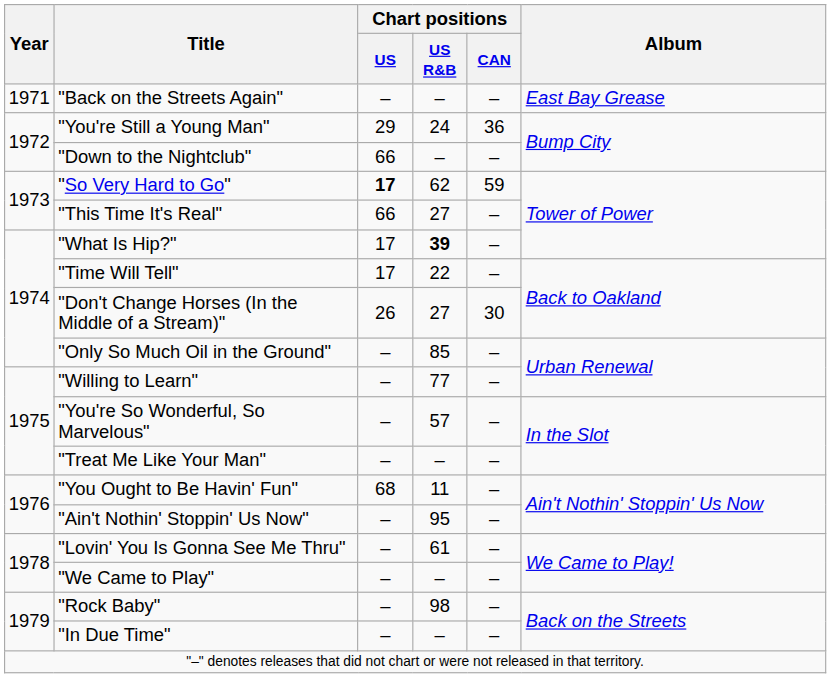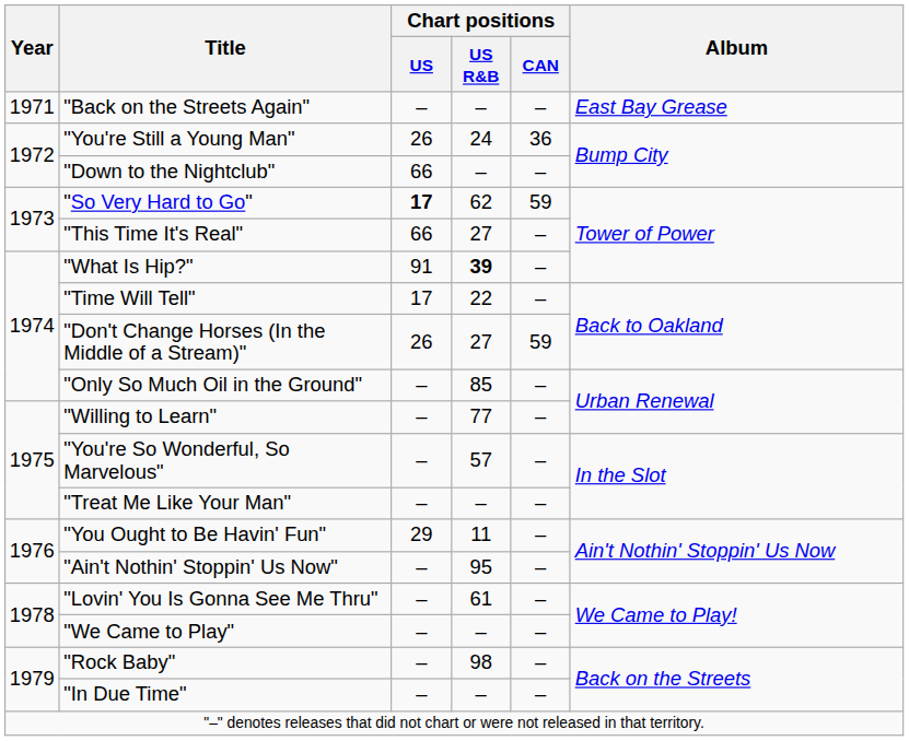 <table class="wikitable">
 <tr>
 <th width="28" rowspan="2">Year</th>
 <th width="257" rowspan="2">Title</th>
 <th colspan="3">Chart positions<br></th>
 <th width="257" rowspan="2">Album</th>
 </tr>
 <tr>
 <th width="40"><small><a href='#'>US</a></small><br></th>
 <th width="40"><small><a href='#'>US R&B</a></small><br></th>
 <th width="40"><small><a href='#'>CAN</a></small><br></th>
 </tr>
 <tr>
 <td rowspan="1">1971</td>
 <td>"Back on the Streets Again"</td>
 <td align="center">–</td>
 <td align="center">–</td>
 <td align="center">–</td>
 <td rowspan="1"><em><a href='#'>East Bay Grease</a></em></td>
 </tr>
 <tr>
 <td rowspan="2">1972</td>
 <td>"You're Still a Young Man"</td>
-<td align="center">29</td>
+<td align="center">26</td>
 <td align="center">24</td>
 <td align="center">36</td>
 <td rowspan="2"><em><a href='#'>Bump City</a></em></td>
 </tr>
 <tr>
 <td>"Down to the Nightclub"</td>
 <td align="center">66</td>
 <td align="center">–</td>
 <td align="center">–</td>
 </tr>
 <tr>
 <td rowspan="2">1973</td>
 <td>"<a href='#'>So Very Hard to Go</a>"</td>
 <td align="center"><strong>17</strong></td>
 <td align="center">62</td>
 <td align="center">59</td>
 <td rowspan="3"><em><a href='#'>Tower of Power</a></em></td>
 </tr>
 <tr>
 <td>"This Time It's Real"</td>
 <td align="center">66</td>
 <td align="center">27</td>
 <td align="center">–</td>
 </tr>
 <tr>
 <td rowspan="4">1974</td>
 <td>"What Is Hip?"</td>
-<td align="center">17</td>
+<td align="center">91</td>
 <td align="center"><strong>39</strong></td>
 <td align="center">–</td>
 </tr>
 <tr>
 <td>"Time Will Tell"</td>
 <td align="center">17</td>
 <td align="center">22</td>
 <td align="center">–</td>
 <td rowspan="2"><em><a href='#'>Back to Oakland</a></em></td>
 </tr>
 <tr>
 <td>"Don't Change Horses (In the Middle of a Stream)"</td>
 <td align="center">26</td>
 <td align="center">27</td>
-<td align="center">30</td>
+<td align="center">59</td>
 </tr>
 <tr>
 <td>"Only So Much Oil in the Ground"</td>
 <td align="center">–</td>
 <td align="center">85</td>
 <td align="center">–</td>
 <td rowspan="2"><em><a href='#'>Urban Renewal</a></em></td>
 </tr>
 <tr>
 <td rowspan="3">1975</td>
 <td>"Willing to Learn"</td>
 <td align="center">–</td>
 <td align="center">77</td>
 <td align="center">–</td>
 </tr>
 <tr>
 <td>"You're So Wonderful, So Marvelous"</td>
 <td align="center">–</td>
 <td align="center">57</td>
 <td align="center">–</td>
 <td rowspan="2"><em><a href='#'>In the Slot</a></em></td>
 </tr>
 <tr>
 <td>"Treat Me Like Your Man"</td>
 <td align="center">–</td>
 <td align="center">–</td>
 <td align="center">–</td>
 </tr>
 <tr>
 <td rowspan="2">1976</td>
 <td>"You Ought to Be Havin' Fun"</td>
-<td align="center">68</td>
+<td align="center">29</td>
 <td align="center">11</td>
 <td align="center">–</td>
 <td rowspan="2"><em><a href='#'>Ain't Nothin' Stoppin' Us Now</a></em></td>
 </tr>
 <tr>
 <td>"Ain't Nothin' Stoppin' Us Now"</td>
 <td align="center">–</td>
 <td align="center">95</td>
 <td align="center">–</td>
 </tr>
 <tr>
 <td rowspan="2">1978</td>
 <td>"Lovin' You Is Gonna See Me Thru"</td>
 <td align="center">–</td>
 <td align="center">61</td>
 <td align="center">–</td>
 <td rowspan="2"><em><a href='#'>We Came to Play!</a></em></td>
 </tr>
 <tr>
 <td>"We Came to Play"</td>
 <td align="center">–</td>
 <td align="center">–</td>
 <td align="center">–</td>
 </tr>
 <tr>
 <td rowspan="2">1979</td>
 <td>"Rock Baby"</td>
 <td align="center">–</td>
 <td align="center">98</td>
 <td align="center">–</td>
 <td rowspan="2"><em><a href='#'>Back on the Streets</a></em></td>
 </tr>
 <tr>
 <td>"In Due Time"</td>
 <td align="center">–</td>
 <td align="center">–</td>
 <td align="center">–</td>
 </tr>
 <tr>
 <td colspan="7" style="text-align:center; font-size:9pt;">"–" denotes releases that did not chart or were not released in that territory.</td>
 </tr>
 </table>
